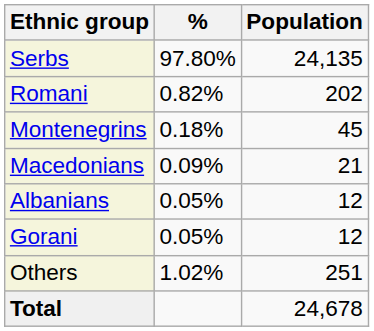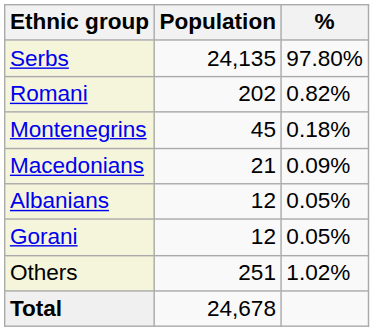 <table class="wikitable">
 <tr>
 <th>Ethnic group</th>
+<th>Population</th>
 <th>%</th>
-<th>Population</th>
 </tr>
 <tr>
 <td style="background:#F5F5DC;"><a href='#'>Serbs</a></td>
+<td align="right">24,135</td>
 <td>97.80%</td>
-<td align="right">24,135</td>
 </tr>
 <tr>
 <td style="background:#F5F5DC;"><a href='#'>Romani</a></td>
+<td align="right">202</td>
 <td>0.82%</td>
-<td align="right">202</td>
 </tr>
 <tr>
 <td style="background:#F5F5DC;"><a href='#'>Montenegrins</a></td>
+<td align="right">45</td>
 <td>0.18%</td>
-<td align="right">45</td>
 </tr>
 <tr>
 <td style="background:#F5F5DC;"><a href='#'>Macedonians</a></td>
+<td align="right">21</td>
 <td>0.09%</td>
-<td align="right">21</td>
 </tr>
 <tr>
 <td style="background:#F5F5DC;"><a href='#'>Albanians</a></td>
+<td align="right">12</td>
 <td>0.05%</td>
-<td align="right">12</td>
 </tr>
 <tr>
 <td style="background:#F5F5DC;"><a href='#'>Gorani</a></td>
+<td align="right">12</td>
 <td>0.05%</td>
-<td align="right">12</td>
 </tr>
 <tr>
 <td style="background:#F5F5DC;">Others</td>
+<td align="right">251</td>
 <td>1.02%</td>
-<td align="right">251</td>
 </tr>
 <tr>
 <td style="background:#F0F0F0;"><strong>Total</strong></td>
+<td align="right">24,678</td>
 <td></td>
-<td align="right">24,678</td>
 </tr>
 </table>
